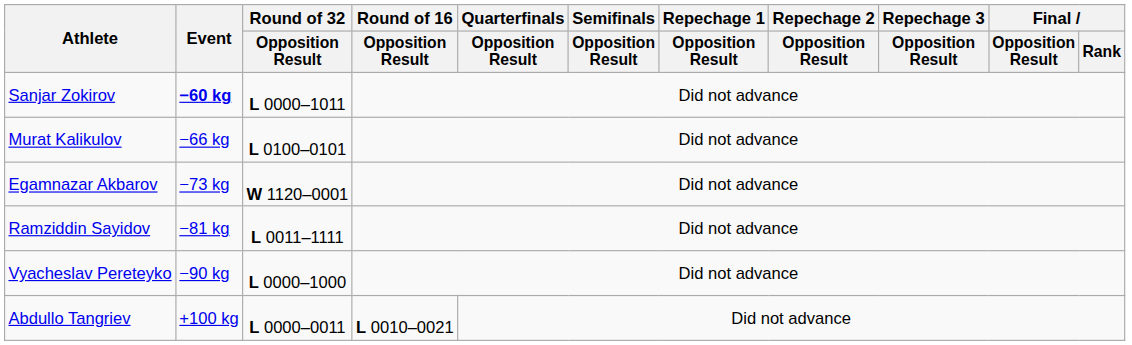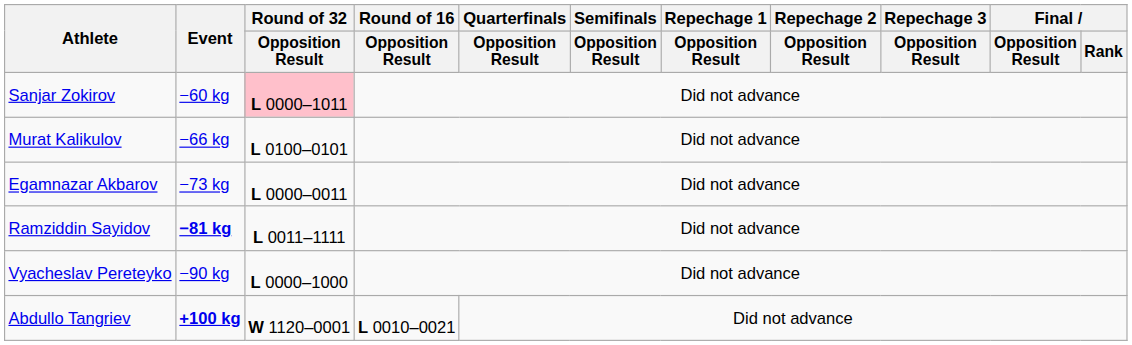 <table class="wikitable" style="font-size:90%">
 <tr>
 <th rowspan="2">Athlete</th>
 <th rowspan="2">Event</th>
 <th>Round of 32</th>
 <th>Round of 16</th>
 <th>Quarterfinals</th>
 <th>Semifinals</th>
 <th>Repechage 1</th>
 <th>Repechage 2</th>
 <th>Repechage 3</th>
 <th colspan=2>Final / </th>
 </tr>
 <tr style="font-size:95%">
 <th>Opposition<br>Result</th>
 <th>Opposition<br>Result</th>
 <th>Opposition<br>Result</th>
 <th>Opposition<br>Result</th>
 <th>Opposition<br>Result</th>
 <th>Opposition<br>Result</th>
 <th>Opposition<br>Result</th>
 <th>Opposition<br>Result</th>
 <th>Rank</th>
 </tr>
 <tr align=center>
 <td align=left><a href='#'>Sanjar Zokirov</a></td>
-<td align=left><strong><a href='#'>−60 kg</a></strong></td>
-<td><br><strong>L</strong> 0000–1011</td>
+<td align=left><a href='#'>−60 kg</a></td>
+<td style="background: pink;"><br><strong>L</strong> 0000–1011</td>
 <td colspan=8>Did not advance</td>
 </tr>
 <tr align=center>
 <td align=left><a href='#'>Murat Kalikulov</a></td>
 <td align=left><a href='#'>−66 kg</a></td>
 <td><br><strong>L</strong> 0100–0101</td>
 <td colspan=8>Did not advance</td>
 </tr>
 <tr align=center>
 <td align=left><a href='#'>Egamnazar Akbarov</a></td>
 <td align=left><a href='#'>−73 kg</a></td>
-<td><br><strong>W</strong> 1120–0001</td>
+<td><br><strong>L</strong> 0000–0011</td>
 <td colspan=8>Did not advance</td>
 </tr>
 <tr align=center>
 <td align=left><a href='#'>Ramziddin Sayidov</a></td>
-<td align=left><a href='#'>−81 kg</a></td>
+<td align=left><strong><a href='#'>−81 kg</a></strong></td>
 <td><br><strong>L</strong> 0011–1111</td>
 <td colspan=8>Did not advance</td>
 </tr>
 <tr align=center>
 <td align=left><a href='#'>Vyacheslav Pereteyko</a></td>
 <td align=left><a href='#'>−90 kg</a></td>
 <td><br><strong>L</strong> 0000–1000</td>
 <td colspan=8>Did not advance</td>
 </tr>
 <tr align=center>
 <td align=left><a href='#'>Abdullo Tangriev</a></td>
-<td align=left><a href='#'>+100 kg</a></td>
-<td><br><strong>L</strong> 0000–0011</td>
+<td align=left><strong><a href='#'>+100 kg</a></strong></td>
+<td><br><strong>W</strong> 1120–0001</td>
 <td><br><strong>L</strong> 0010–0021</td>
 <td colspan=8>Did not advance</td>
 </tr>
 </table>
